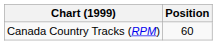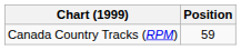 <table class="wikitable sortable">
 <tr>
 <th scope="col">Chart (1999)</th>
 <th scope="col">Position</th>
 </tr>
 <tr>
 <td>Canada Country Tracks (<em><a href='#'>RPM</a></em>)</td>
-<td align="center">60</td>
+<td align="center">59</td>
 </tr>
 </table>
